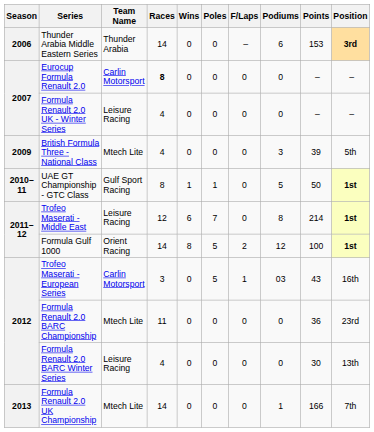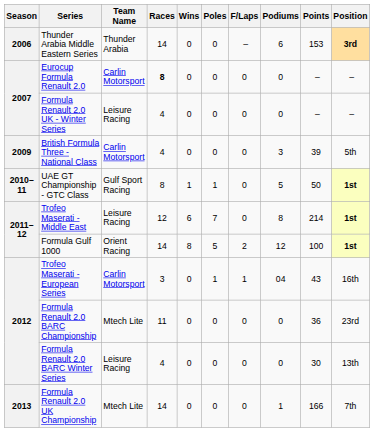 <table class="wikitable" style="font-size: 90%; text-align:center">
 <tr>
 <th>Season</th>
 <th>Series</th>
 <th>Team Name</th>
 <th>Races</th>
 <th>Wins</th>
 <th>Poles</th>
 <th>F/Laps</th>
 <th>Podiums</th>
 <th>Points</th>
 <th>Position</th>
 </tr>
 <tr>
 <th>2006</th>
 <td align=left>Thunder Arabia Middle Eastern Series</td>
 <td align=left>Thunder Arabia</td>
 <td>14</td>
 <td>0</td>
 <td>0</td>
 <td> –</td>
 <td>6</td>
 <td>153</td>
 <td bgcolor="#FFDF9F"><strong> 3rd </strong></td>
 </tr>
 <tr>
 <th rowspan="2">2007</th>
 <td align=left><a href='#'>Eurocup Formula Renault 2.0</a></td>
 <td align=left><a href='#'>Carlin Motorsport</a></td>
 <td><strong>8</strong></td>
 <td>0</td>
 <td>0</td>
 <td>0</td>
 <td>0</td>
 <td> –</td>
 <td> –</td>
 </tr>
 <tr>
 <td align=left><a href='#'>Formula Renault 2.0 UK - Winter Series</a></td>
 <td align=left>Leisure Racing</td>
 <td>4</td>
 <td>0</td>
 <td>0</td>
 <td>0</td>
 <td>0</td>
 <td> –</td>
 <td> –</td>
 </tr>
 <tr>
 <th>2009</th>
 <td align=left><a href='#'>British Formula Three -  National Class</a></td>
-<td align=left>Mtech Lite</td>
+<td align=left><a href='#'>Carlin Motorsport</a></td>
 <td>4</td>
 <td>0</td>
 <td>0</td>
 <td>0</td>
 <td>3</td>
 <td>39</td>
 <td>5th</td>
 </tr>
 <tr>
 <th>2010–11</th>
 <td align=left>UAE GT Championship - GTC Class</td>
 <td align=left>Gulf Sport Racing</td>
 <td>8</td>
 <td>1</td>
 <td>1</td>
 <td>0</td>
 <td>5</td>
 <td>50</td>
 <td bgcolor="#FBFFBF"><strong>1st</strong></td>
 </tr>
 <tr>
 <th rowspan="2">2011–12</th>
 <td align=left><a href='#'>Trofeo Maserati - Middle East</a></td>
 <td align=left>Leisure Racing</td>
 <td>12</td>
 <td>6</td>
 <td>7</td>
 <td>0</td>
 <td>8</td>
 <td>214</td>
 <td bgcolor="#FBFFBF"><strong>1st</strong></td>
 </tr>
 <tr>
 <td align=left>Formula Gulf 1000</td>
 <td align=left>Orient Racing</td>
 <td>14</td>
 <td>8</td>
 <td>5</td>
 <td>2</td>
 <td>12</td>
 <td>100</td>
 <td bgcolor="#FBFFBF"><strong>1st</strong></td>
 </tr>
 <tr>
 <th rowspan="3">2012</th>
 <td align=left><a href='#'>Trofeo Maserati - European Series</a></td>
 <td align=left><a href='#'>Carlin Motorsport</a></td>
 <td>3</td>
 <td>0</td>
-<td>5</td>
 <td>1</td>
-<td>03</td>
+<td>1</td>
+<td>04</td>
 <td>43</td>
 <td>16th</td>
 </tr>
 <tr>
 <td align=left><a href='#'>Formula Renault 2.0 BARC Championship</a></td>
 <td align=left>Mtech Lite</td>
 <td>11</td>
 <td>0</td>
 <td>0</td>
 <td>0</td>
 <td>0</td>
 <td>36</td>
 <td>23rd</td>
 </tr>
 <tr>
 <td align=left><a href='#'>Formula Renault 2.0 BARC Winter Series</a></td>
 <td align=left>Leisure Racing</td>
 <td>4</td>
 <td>0</td>
 <td>0</td>
 <td>0</td>
 <td>0</td>
 <td>30</td>
 <td>13th</td>
 </tr>
 <tr>
 <th>2013</th>
 <td align=left><a href='#'>Formula Renault 2.0 UK Championship</a></td>
 <td align=left>Mtech Lite</td>
 <td>14</td>
 <td>0</td>
 <td>0</td>
 <td>0</td>
 <td>1</td>
 <td>166</td>
 <td>7th</td>
 </tr>
 </table>
